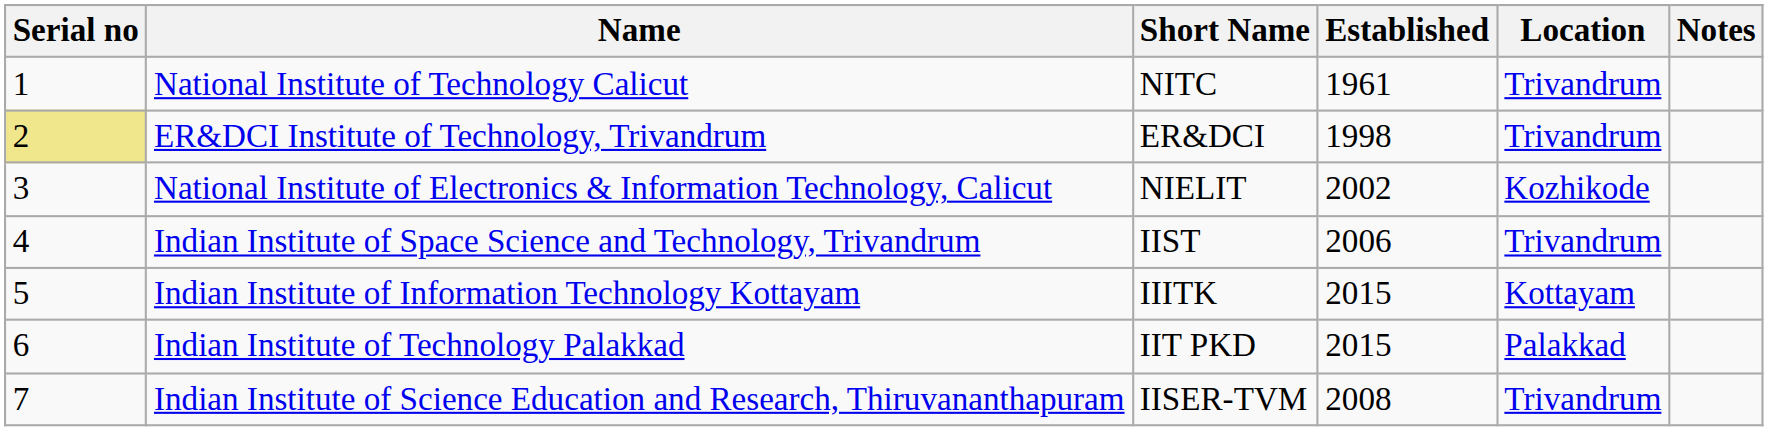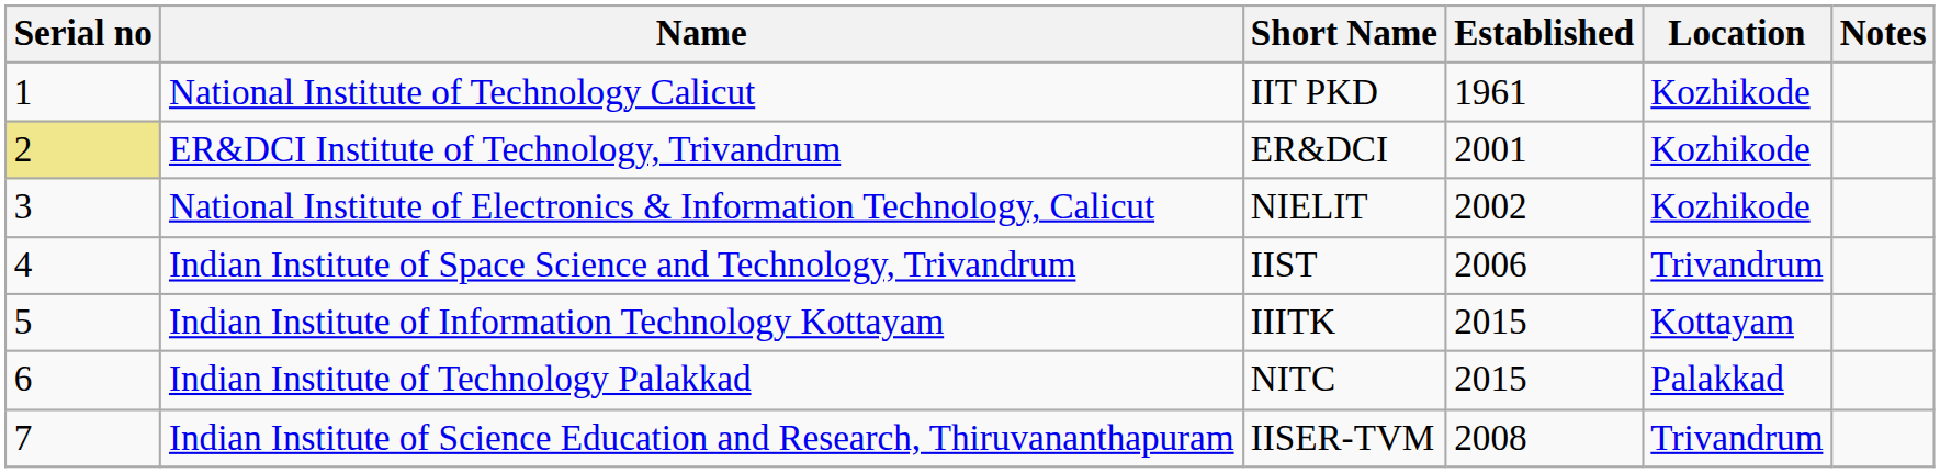 <table class="wikitable sortable">
 <tr>
 <th>Serial no</th>
 <th>Name</th>
 <th>Short Name</th>
 <th>Established</th>
 <th>Location</th>
 <th>Notes</th>
 </tr>
 <tr style="background;"|>
 <td>1</td>
 <td><a href='#'>National Institute of Technology Calicut</a></td>
-<td>NITC</td>
+<td>IIT PKD</td>
 <td>1961</td>
-<td><a href='#'>Trivandrum</a></td>
+<td><a href='#'>Kozhikode</a></td>
 <td></td>
 </tr>
 <tr>
 <td style="background: khaki;">2</td>
 <td><a href='#'>ER&DCI Institute of Technology, Trivandrum</a></td>
 <td>ER&DCI</td>
-<td>1998</td>
-<td><a href='#'>Trivandrum</a></td>
+<td>2001</td>
+<td><a href='#'>Kozhikode</a></td>
 <td></td>
 </tr>
 <tr>
 <td>3</td>
 <td><a href='#'>National Institute of Electronics & Information Technology, Calicut</a></td>
 <td>NIELIT</td>
 <td>2002</td>
 <td><a href='#'>Kozhikode</a></td>
 <td></td>
 </tr>
 <tr>
 <td>4</td>
 <td><a href='#'>Indian Institute of Space Science and Technology, Trivandrum</a></td>
 <td>IIST</td>
 <td>2006</td>
 <td><a href='#'>Trivandrum</a></td>
 <td></td>
 </tr>
 <tr>
 <td>5</td>
 <td><a href='#'>Indian Institute of Information Technology Kottayam</a></td>
 <td>IIITK</td>
 <td>2015</td>
 <td><a href='#'>Kottayam</a></td>
 <td></td>
 </tr>
 <tr>
 <td>6</td>
 <td><a href='#'>Indian Institute of Technology Palakkad</a></td>
-<td>IIT PKD</td>
+<td>NITC</td>
 <td>2015</td>
 <td><a href='#'>Palakkad</a></td>
 <td></td>
 </tr>
 <tr>
 <td>7</td>
 <td><a href='#'>Indian Institute of Science Education and Research, Thiruvananthapuram</a></td>
 <td>IISER-TVM</td>
 <td>2008</td>
 <td><a href='#'>Trivandrum</a></td>
 <td></td>
 </tr>
 </table>
